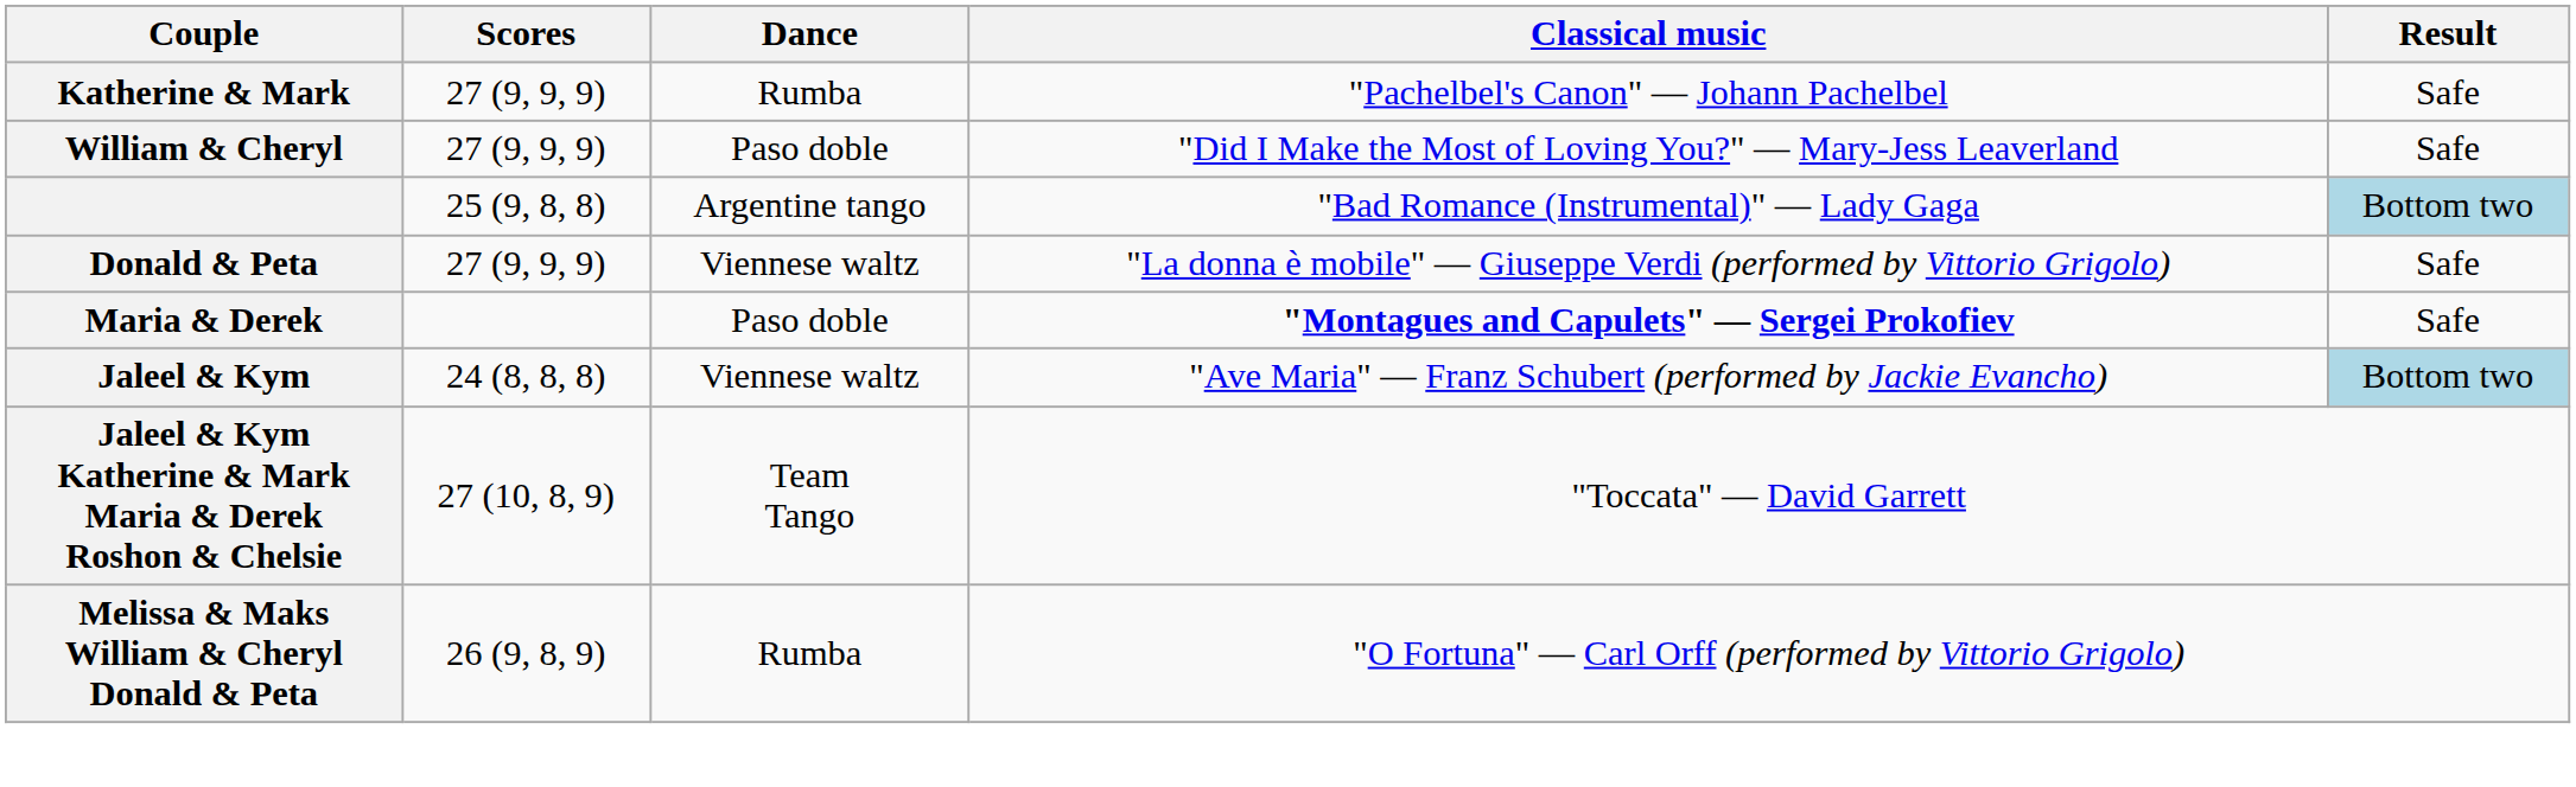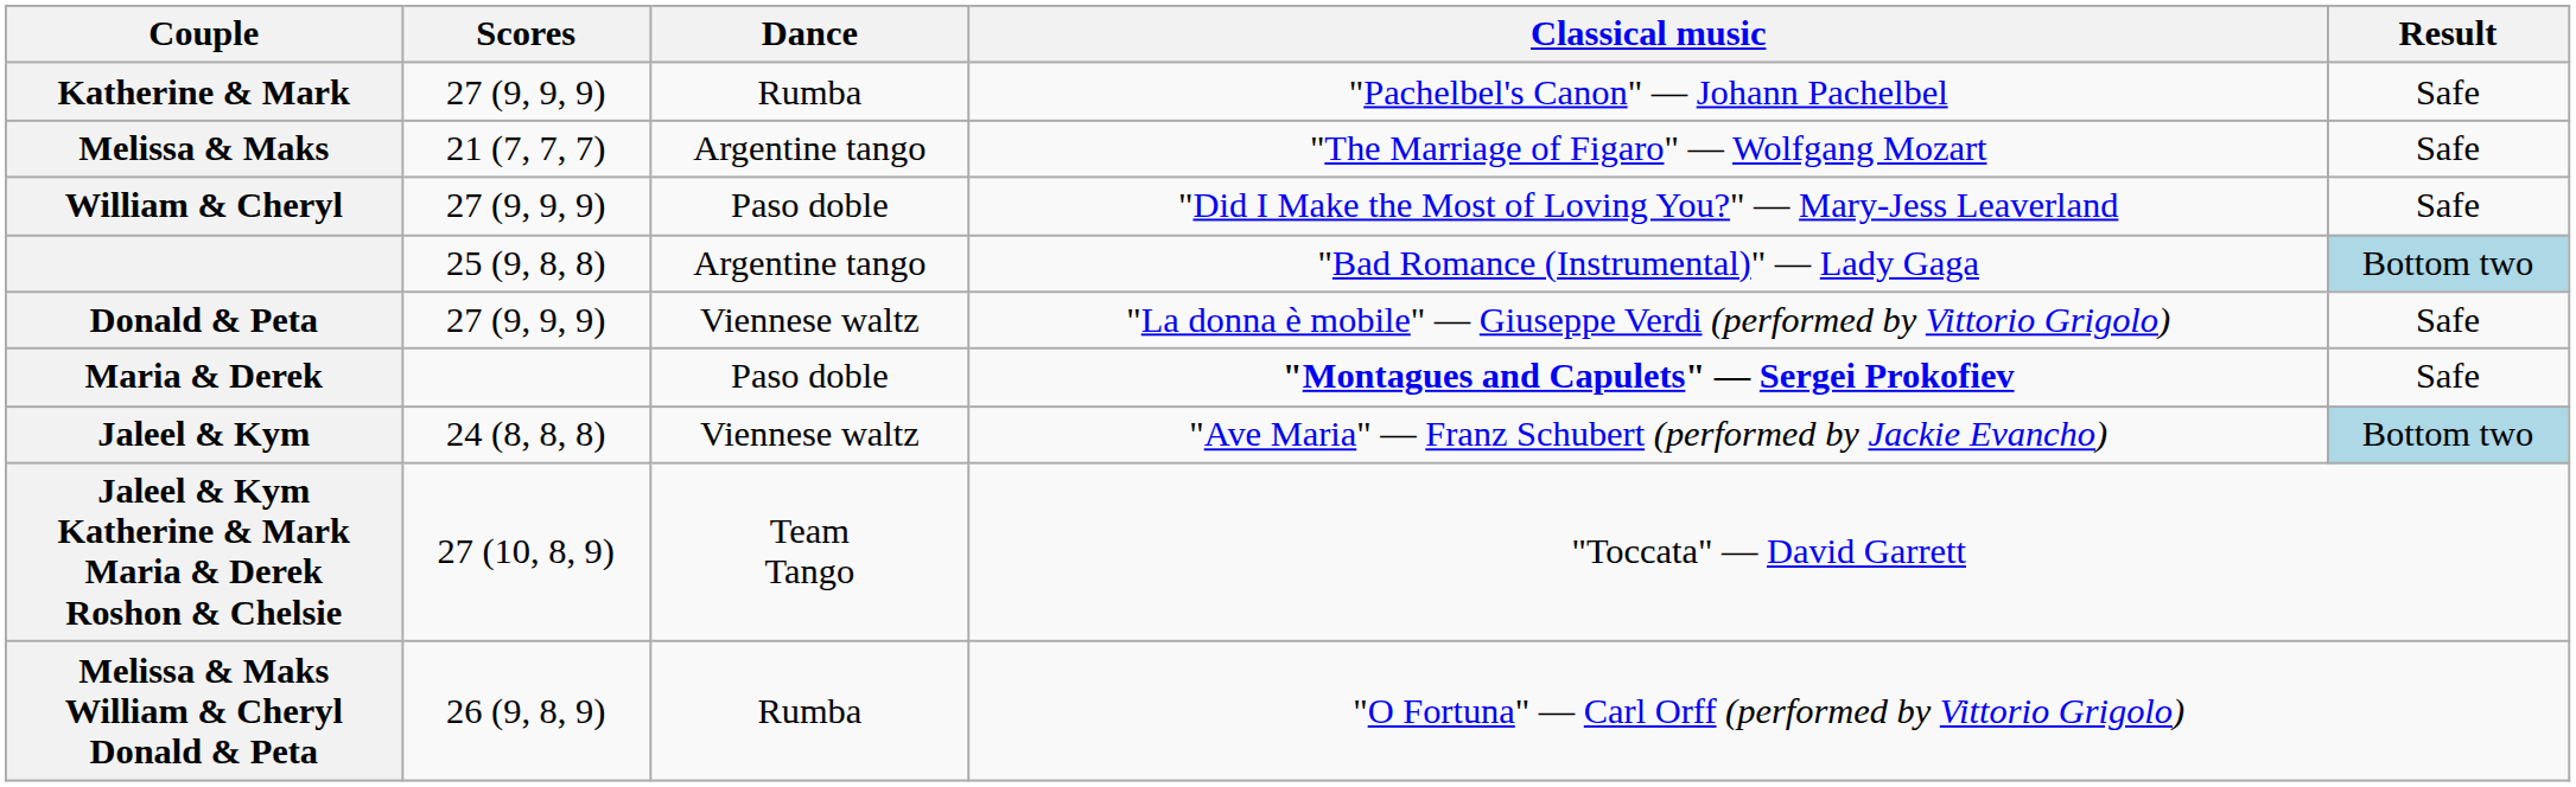 <table class="wikitable sortable" style="text-align:center; width:90%">
 <tr>
 <th scope="col">Couple</th>
 <th scope="col">Scores</th>
 <th scope="col" class="unsortable">Dance</th>
 <th scope="col" class="unsortable"><a href='#'>Classical music</a></th>
 <th scope="col" class="unsortable">Result</th>
 </tr>
 <tr>
 <th scope="row">Katherine & Mark</th>
 <td>27 (9, 9, 9)</td>
 <td>Rumba</td>
 <td>"<a href='#'>Pachelbel's Canon</a>" — <a href='#'>Johann Pachelbel</a></td>
+<td>Safe</td>
+</tr>
+<tr>
+<th scope="row">Melissa & Maks</th>
+<td>21 (7, 7, 7)</td>
+<td>Argentine tango</td>
+<td>"<a href='#'>The Marriage of Figaro</a>" — <a href='#'>Wolfgang Mozart</a></td>
 <td>Safe</td>
 </tr>
 <tr>
 <th scope="row">William & Cheryl</th>
 <td>27 (9, 9, 9)</td>
 <td>Paso doble</td>
 <td>"<a href='#'>Did I Make the Most of Loving You?</a>" — <a href='#'>Mary-Jess Leaverland</a></td>
 <td>Safe</td>
 </tr>
 <tr>
 <th scope="row"></th>
 <td>25 (9, 8, 8)</td>
 <td>Argentine tango</td>
 <td>"<a href='#'>Bad Romance (Instrumental)</a>" — <a href='#'>Lady Gaga</a></td>
 <td bgcolor=lightblue>Bottom two</td>
 </tr>
 <tr>
 <th scope="row">Donald & Peta</th>
 <td>27 (9, 9, 9)</td>
 <td>Viennese waltz</td>
 <td>"<a href='#'>La donna è mobile</a>" — <a href='#'>Giuseppe Verdi</a> <em>(performed by <a href='#'>Vittorio Grigolo</a>)</em></td>
 <td>Safe</td>
 </tr>
 <tr>
 <th scope="row">Maria & Derek</th>
 <td></td>
 <td>Paso doble</td>
 <td><strong>"<a href='#'>Montagues and Capulets</a>" — <a href='#'>Sergei Prokofiev</a></strong></td>
 <td>Safe</td>
 </tr>
 <tr>
 <th scope="row">Jaleel & Kym</th>
 <td>24 (8, 8, 8)</td>
 <td>Viennese waltz</td>
 <td>"<a href='#'>Ave Maria</a>" — <a href='#'>Franz Schubert</a> <em>(performed by <a href='#'>Jackie Evancho</a>)</em></td>
 <td bgcolor=lightblue>Bottom two</td>
 </tr>
 <tr>
 <th scope="row">Jaleel & Kym<br>Katherine & Mark<br>Maria & Derek<br>Roshon & Chelsie</th>
 <td>27 (10, 8, 9)</td>
 <td>Team<br>Tango</td>
 <td colspan=2>"Toccata" — <a href='#'>David Garrett</a></td>
 </tr>
 <tr>
 <th scope="row">Melissa & Maks<br>William & Cheryl<br>Donald & Peta</th>
 <td>26 (9, 8, 9)</td>
 <td>Rumba</td>
 <td colspan=2>"<a href='#'>O Fortuna</a>" — <a href='#'>Carl Orff</a> <em>(performed by <a href='#'>Vittorio Grigolo</a>)</em></td>
 </tr>
 </table>
